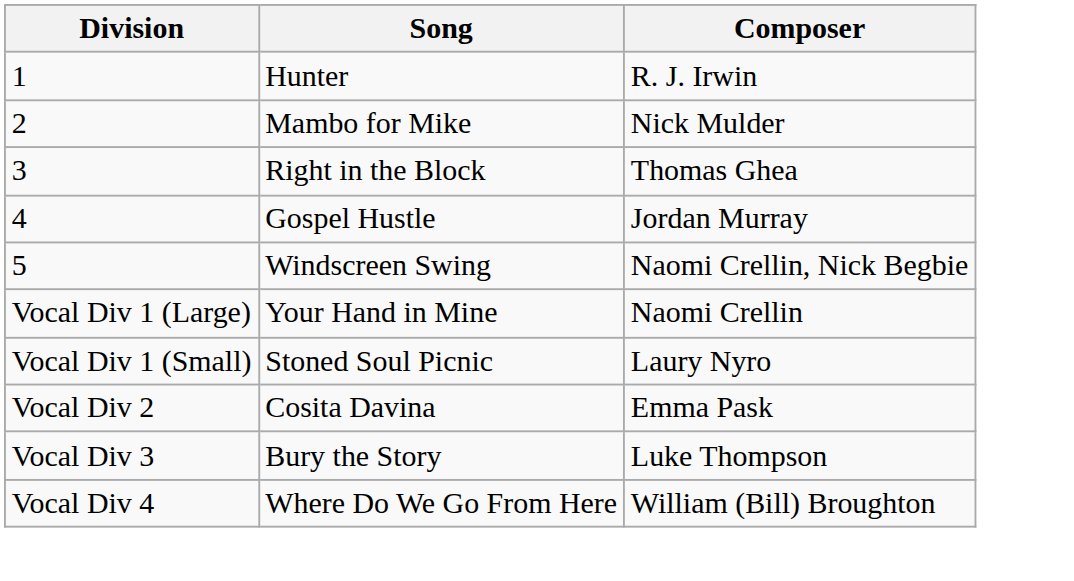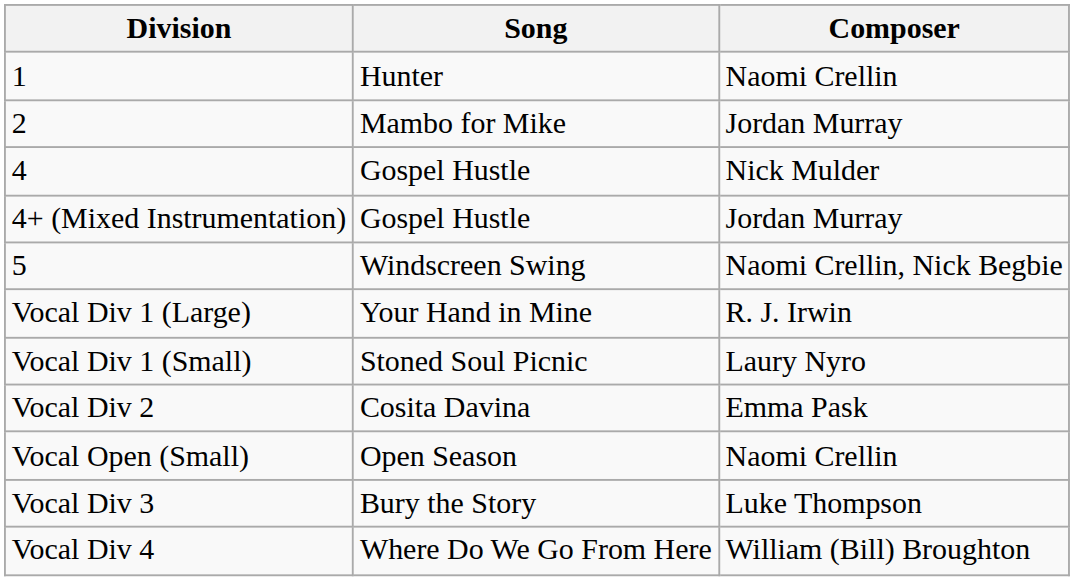 <table class="wikitable">
 <tr>
 <th>Division</th>
 <th>Song</th>
 <th>Composer</th>
 </tr>
 <tr>
 <td>1</td>
 <td>Hunter</td>
-<td>R. J. Irwin</td>
+<td>Naomi Crellin</td>
 </tr>
 <tr>
 <td>2</td>
 <td>Mambo for Mike</td>
+<td>Jordan Murray</td>
+</tr>
+<tr>
+<td>4</td>
+<td>Gospel Hustle</td>
 <td>Nick Mulder</td>
 </tr>
 <tr>
-<td>3</td>
-<td>Right in the Block</td>
-<td>Thomas Ghea</td>
-</tr>
-<tr>
-<td>4</td>
+<td>4+ (Mixed Instrumentation)</td>
 <td>Gospel Hustle</td>
 <td>Jordan Murray</td>
 </tr>
 <tr>
 <td>5</td>
 <td>Windscreen Swing</td>
 <td>Naomi Crellin,  Nick Begbie</td>
 </tr>
 <tr>
 <td>Vocal Div 1 (Large)</td>
 <td>Your Hand in Mine</td>
-<td>Naomi Crellin</td>
+<td>R. J. Irwin</td>
 </tr>
 <tr>
 <td>Vocal Div 1 (Small)</td>
 <td>Stoned Soul Picnic</td>
 <td>Laury Nyro</td>
 </tr>
 <tr>
 <td>Vocal Div 2</td>
 <td>Cosita Davina</td>
 <td>Emma Pask</td>
 </tr>
 <tr>
+<td>Vocal Open (Small)</td>
+<td>Open Season</td>
+<td>Naomi Crellin</td>
+</tr>
+<tr>
 <td>Vocal Div 3</td>
 <td>Bury the Story</td>
 <td>Luke Thompson</td>
 </tr>
 <tr>
 <td>Vocal Div 4</td>
 <td>Where Do We Go From Here</td>
 <td>William (Bill) Broughton</td>
 </tr>
 </table>
